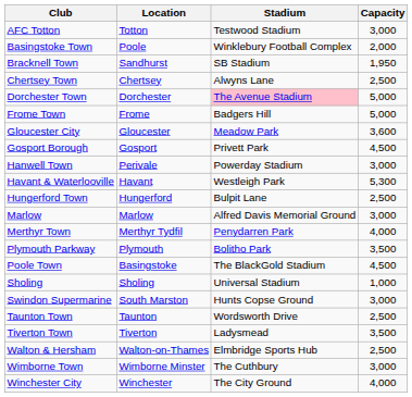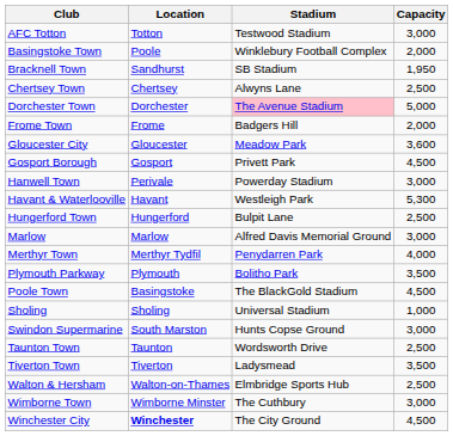 <table class="wikitable sortable">
 <tr>
 <th>Club</th>
 <th>Location</th>
 <th>Stadium</th>
 <th>Capacity</th>
 </tr>
 <tr>
 <td><a href='#'>AFC Totton</a></td>
 <td><a href='#'>Totton</a></td>
 <td>Testwood Stadium</td>
 <td align="center">3,000</td>
 </tr>
 <tr>
 <td><a href='#'>Basingstoke Town</a></td>
 <td><a href='#'>Poole</a></td>
 <td>Winklebury Football Complex </td>
 <td align="center">2,000</td>
 </tr>
 <tr>
 <td><a href='#'>Bracknell Town</a></td>
 <td><a href='#'>Sandhurst</a></td>
 <td>SB Stadium</td>
 <td align="center">1,950</td>
 </tr>
 <tr>
 <td><a href='#'>Chertsey Town</a></td>
 <td><a href='#'>Chertsey</a></td>
 <td>Alwyns Lane</td>
 <td align="center">2,500</td>
 </tr>
 <tr>
 <td><a href='#'>Dorchester Town</a></td>
 <td><a href='#'>Dorchester</a></td>
 <td style="background: pink;"><a href='#'>The Avenue Stadium</a></td>
 <td align="center">5,000</td>
 </tr>
 <tr>
 <td><a href='#'>Frome Town</a></td>
 <td><a href='#'>Frome</a></td>
 <td>Badgers Hill</td>
-<td align="center">5,000</td>
+<td align="center">2,000</td>
 </tr>
 <tr>
 <td><a href='#'>Gloucester City</a></td>
 <td><a href='#'>Gloucester</a></td>
 <td><a href='#'>Meadow Park</a></td>
 <td align="center">3,600</td>
 </tr>
 <tr>
 <td><a href='#'>Gosport Borough</a></td>
 <td><a href='#'>Gosport</a></td>
 <td>Privett Park</td>
 <td align="center">4,500</td>
 </tr>
 <tr>
 <td><a href='#'>Hanwell Town</a></td>
 <td><a href='#'>Perivale</a></td>
 <td>Powerday Stadium</td>
 <td align="center">3,000</td>
 </tr>
 <tr>
 <td><a href='#'>Havant & Waterlooville</a></td>
 <td><a href='#'>Havant</a></td>
 <td>Westleigh Park</td>
 <td align="center">5,300</td>
 </tr>
 <tr>
 <td><a href='#'>Hungerford Town</a></td>
 <td><a href='#'>Hungerford</a></td>
 <td>Bulpit Lane</td>
 <td align="center">2,500</td>
 </tr>
 <tr>
 <td><a href='#'>Marlow</a></td>
 <td><a href='#'>Marlow</a></td>
 <td>Alfred Davis Memorial Ground</td>
 <td align="center">3,000</td>
 </tr>
 <tr>
 <td><a href='#'>Merthyr Town</a></td>
 <td><a href='#'>Merthyr Tydfil</a></td>
 <td><a href='#'>Penydarren Park</a></td>
 <td align="center">4,000</td>
 </tr>
 <tr>
 <td><a href='#'>Plymouth Parkway</a></td>
 <td><a href='#'>Plymouth</a></td>
 <td><a href='#'>Bolitho Park</a></td>
 <td align="center">3,500</td>
 </tr>
 <tr>
 <td><a href='#'>Poole Town</a></td>
 <td><a href='#'>Basingstoke</a></td>
 <td>The BlackGold Stadium</td>
 <td align="center">4,500</td>
 </tr>
 <tr>
 <td><a href='#'>Sholing</a></td>
 <td><a href='#'>Sholing</a></td>
 <td>Universal Stadium</td>
 <td align="center">1,000</td>
 </tr>
 <tr>
 <td><a href='#'>Swindon Supermarine</a></td>
 <td><a href='#'>South Marston</a></td>
 <td>Hunts Copse Ground</td>
 <td align="center">3,000</td>
 </tr>
 <tr>
 <td><a href='#'>Taunton Town</a></td>
 <td><a href='#'>Taunton</a></td>
 <td>Wordsworth Drive</td>
 <td align="center">2,500</td>
 </tr>
 <tr>
 <td><a href='#'>Tiverton Town</a></td>
 <td><a href='#'>Tiverton</a></td>
 <td>Ladysmead</td>
 <td align="center">3,500</td>
 </tr>
 <tr>
 <td><a href='#'>Walton & Hersham</a></td>
 <td><a href='#'>Walton-on-Thames</a></td>
 <td>Elmbridge Sports Hub</td>
 <td align="center">2,500</td>
 </tr>
 <tr>
 <td><a href='#'>Wimborne Town</a></td>
 <td><a href='#'>Wimborne Minster</a></td>
 <td>The Cuthbury</td>
 <td align="center">3,000</td>
 </tr>
 <tr>
 <td><a href='#'>Winchester City</a></td>
-<td><a href='#'>Winchester</a></td>
+<td><strong><a href='#'>Winchester</a></strong></td>
 <td>The City Ground</td>
-<td align="center">4,000</td>
+<td align="center">4,500</td>
 </tr>
 </table>
